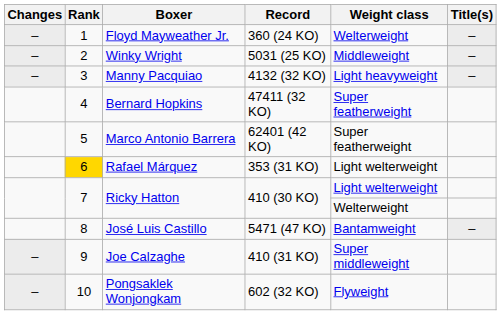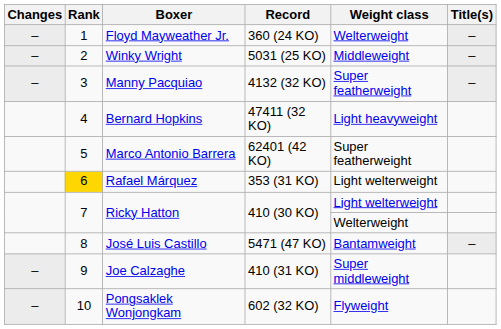 <table class="wikitable ">
 <tr>
 <th>Changes</th>
 <th>Rank</th>
 <th>Boxer</th>
 <th>Record</th>
 <th>Weight class</th>
 <th>Title(s)</th>
 </tr>
 <tr>
 <td align=center bgcolor=#ECECEC>–</td>
 <td align=center>1</td>
 <td><a href='#'>Floyd Mayweather Jr.</a></td>
 <td>360 (24 KO)</td>
 <td><a href='#'>Welterweight</a></td>
 <td align=center bgcolor=#ECECEC data-sort-value="Z">–</td>
 </tr>
 <tr>
 <td align=center bgcolor=#ECECEC>–</td>
 <td align=center>2</td>
 <td><a href='#'>Winky Wright</a></td>
 <td>5031 (25 KO)</td>
 <td><a href='#'>Middleweight</a></td>
 <td align=center bgcolor=#ECECEC data-sort-value="Z">–</td>
 </tr>
 <tr>
 <td align=center bgcolor=#ECECEC>–</td>
 <td align=center>3</td>
 <td><a href='#'>Manny Pacquiao</a></td>
 <td>4132 (32 KO)</td>
-<td><a href='#'>Light heavyweight</a></td>
+<td><a href='#'>Super featherweight</a></td>
 <td align=center bgcolor=#ECECEC data-sort-value="Z">–</td>
 </tr>
 <tr>
 <td align=center></td>
 <td align=center>4</td>
 <td><a href='#'>Bernard Hopkins</a></td>
 <td>47411 (32 KO)</td>
-<td><a href='#'>Super featherweight</a></td>
+<td><a href='#'>Light heavyweight</a></td>
 <td></td>
 </tr>
 <tr>
 <td align=center></td>
 <td align=center>5</td>
 <td><a href='#'>Marco Antonio Barrera</a></td>
 <td>62401 (42 KO)</td>
 <td>Super featherweight</td>
 <td></td>
 </tr>
 <tr>
 <td align=center></td>
 <td align=center style="background: gold;">6</td>
 <td><a href='#'>Rafael Márquez</a></td>
 <td>353 (31 KO)</td>
 <td>Light welterweight</td>
 <td></td>
 </tr>
 <tr>
 <td rowspan=2 align=center></td>
 <td rowspan=2 align=center>7</td>
 <td rowspan=2><a href='#'>Ricky Hatton</a></td>
 <td rowspan=2>410 (30 KO)</td>
 <td><a href='#'>Light welterweight</a></td>
 <td></td>
 </tr>
 <tr>
 <td>Welterweight</td>
 <td></td>
 </tr>
 <tr>
 <td align=center></td>
 <td align=center>8</td>
 <td><a href='#'>José Luis Castillo</a></td>
 <td>5471 (47 KO)</td>
 <td><a href='#'>Bantamweight</a></td>
 <td align=center bgcolor=#ECECEC data-sort-value="Z">–</td>
 </tr>
 <tr>
 <td align=center bgcolor=#ECECEC>–</td>
 <td align=center>9</td>
 <td><a href='#'>Joe Calzaghe</a></td>
 <td>410 (31 KO)</td>
 <td><a href='#'>Super middleweight</a></td>
 <td></td>
 </tr>
 <tr>
 <td align=center bgcolor=#ECECEC>–</td>
 <td align=center>10</td>
 <td><a href='#'>Pongsaklek Wonjongkam</a></td>
 <td>602 (32 KO)</td>
 <td><a href='#'>Flyweight</a></td>
 <td></td>
 </tr>
 </table>
